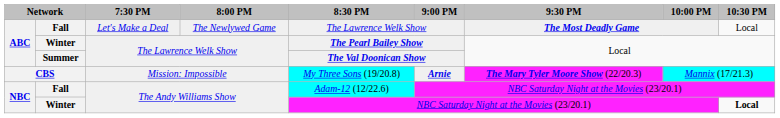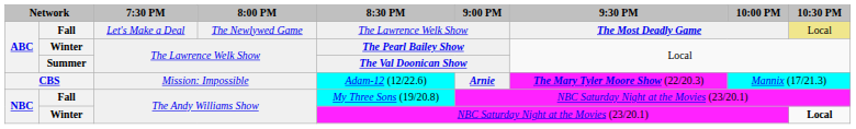 <table class="wikitable plainrowheaders" style="width:100%; margin:auto; text-align:center;">
 <tr>
 <th colspan="2" style="background-color:#C0C0C0;text-align:center">Network</th>
 <th style="background-color:#C0C0C0;text-align:center">7:30 PM</th>
 <th style="background-color:#C0C0C0;text-align:center">8:00 PM</th>
 <th style="background-color:#C0C0C0;text-align:center">8:30 PM</th>
 <th style="background-color:#C0C0C0;text-align:center">9:00 PM</th>
 <th style="background-color:#C0C0C0;text-align:center">9:30 PM</th>
 <th style="background-color:#C0C0C0;text-align:center">10:00 PM</th>
 <th style="background-color:#C0C0C0;text-align:center">10:30 PM</th>
 </tr>
 <tr>
 <th bgcolor="#C0C0C0" rowspan="3"><a href='#'>ABC</a></th>
 <th>Fall</th>
 <td bgcolor="#F0F0F0"><em><a href='#'>Let's Make a Deal</a></em></td>
 <td bgcolor="#F0F0F0"><em><a href='#'>The Newlywed Game</a></em></td>
 <td bgcolor="#F0F0F0" colspan="2"><em><a href='#'>The Lawrence Welk Show</a></em></td>
 <td bgcolor="#F0F0F0" colspan="2"><strong><em><a href='#'>The Most Deadly Game</a></em></strong></td>
-<td>Local</td>
+<td style="background: khaki;">Local</td>
 </tr>
 <tr>
 <th>Winter</th>
 <td bgcolor="#F0F0F0" rowspan="2" colspan="2"><em><a href='#'>The Lawrence Welk Show</a></em></td>
 <td bgcolor="#F0F0F0" colspan="2"><strong><em><a href='#'>The Pearl Bailey Show</a></em></strong></td>
 <td rowspan="2" colspan="3">Local</td>
 </tr>
 <tr>
 <th>Summer</th>
 <td bgcolor="#F0F0F0" colspan="2"><strong><em><a href='#'>The Val Doonican Show</a></em></strong></td>
 </tr>
 <tr>
 <th bgcolor="#C0C0C0" colspan="2"><a href='#'>CBS</a></th>
 <td bgcolor="#F0F0F0" colspan="2"><em><a href='#'>Mission: Impossible</a></em></td>
-<td bgcolor="#00FFFF"><em><a href='#'>My Three Sons</a></em> (19/20.8)</td>
+<td bgcolor="#00FFFF"><em><a href='#'>Adam-12</a></em> (12/22.6)</td>
 <td bgcolor="#F0F0F0"><strong><em><a href='#'>Arnie</a></em></strong></td>
 <td bgcolor="#FF22FF"><strong><em><a href='#'>The Mary Tyler Moore Show</a></em></strong> (22/20.3)</td>
 <td bgcolor="#00FFFF" colspan="2"><em><a href='#'>Mannix</a></em> (17/21.3)</td>
 </tr>
 <tr>
 <th rowspan="2" bgcolor="#C0C0C0"><a href='#'>NBC</a></th>
 <th>Fall</th>
 <td colspan="2" rowspan="2" bgcolor="#F0F0F0"><em><a href='#'>The Andy Williams Show</a></em></td>
-<td bgcolor="#00FFFF"><em><a href='#'>Adam-12</a></em> (12/22.6)</td>
+<td bgcolor="#00FFFF"><em><a href='#'>My Three Sons</a></em> (19/20.8)</td>
 <td bgcolor="#FF22FF" colspan="4"><em><a href='#'>NBC Saturday Night at the Movies</a></em> (23/20.1)</td>
 </tr>
 <tr>
 <th>Winter</th>
 <td bgcolor="#FF22FF" colspan="4"><em><a href='#'>NBC Saturday Night at the Movies</a></em> (23/20.1)</td>
 <td><strong>Local</strong></td>
 </tr>
 </table>
